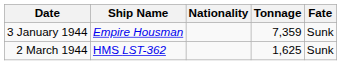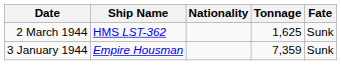 <table class="wikitable sortable">
 <tr>
 <th>Date</th>
 <th>Ship Name</th>
 <th>Nationality</th>
 <th>Tonnage</th>
 <th>Fate</th>
 </tr>
 <tr>
+<td align="right">2 March 1944</td>
+<td align="left"><a href='#'>HMS <em>LST-362</em></a></td>
+<td align="left"></td>
+<td align="right">1,625</td>
+<td align="left">Sunk</td>
+</tr>
+<tr>
 <td align="right">3 January 1944</td>
 <td align="left"><a href='#'><em>Empire Housman</em></a></td>
 <td align="left"></td>
 <td align="right">7,359</td>
 <td align="left">Sunk</td>
 </tr>
-<tr>
-<td align="right">2 March 1944</td>
-<td align="left"><a href='#'>HMS <em>LST-362</em></a></td>
-<td align="left"></td>
-<td align="right">1,625</td>
-<td align="left">Sunk</td>
-</tr>
 </table>
